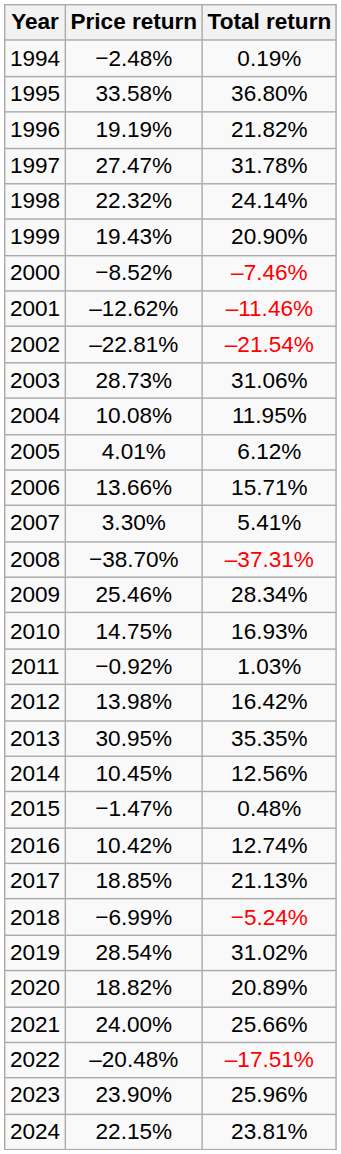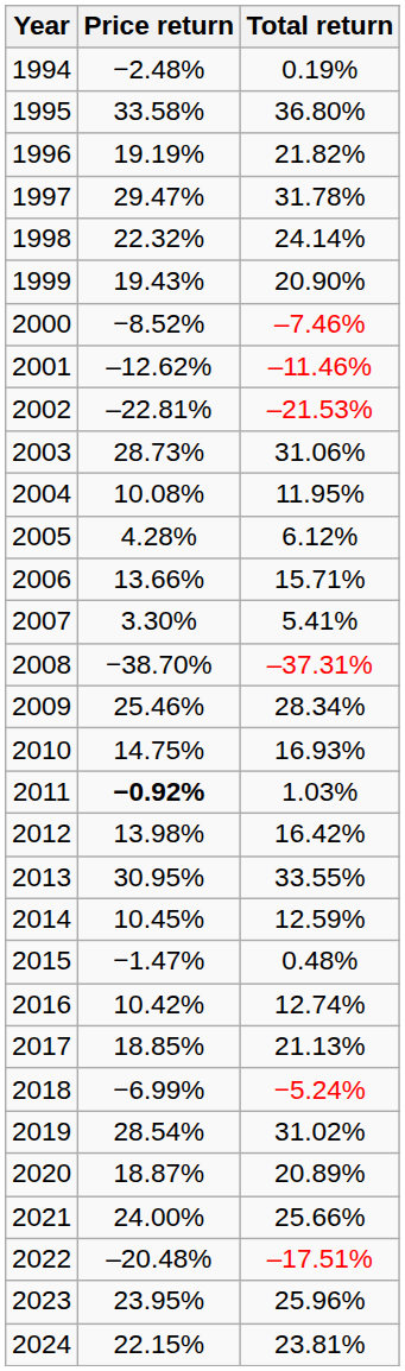 <table class="wikitable sortable floatright" style="text-align:center">
 <tr>
 <th>Year</th>
 <th>Price return</th>
 <th>Total return</th>
 </tr>
 <tr>
 <td>1994</td>
 <td>−2.48%</td>
 <td>0.19%</td>
 </tr>
 <tr>
 <td>1995</td>
 <td>33.58%</td>
 <td>36.80%</td>
 </tr>
 <tr>
 <td>1996</td>
 <td>19.19%</td>
 <td>21.82%</td>
 </tr>
 <tr>
 <td>1997</td>
-<td>27.47%</td>
+<td>29.47%</td>
 <td>31.78%</td>
 </tr>
 <tr>
 <td>1998</td>
 <td>22.32%</td>
 <td>24.14%</td>
 </tr>
 <tr>
 <td>1999</td>
 <td>19.43%</td>
 <td>20.90%</td>
 </tr>
 <tr>
 <td>2000</td>
 <td>−8.52%</td>
 <td style="color:red">–7.46%</td>
 </tr>
 <tr>
 <td>2001</td>
 <td>–12.62%</td>
 <td style="color:red">–11.46%</td>
 </tr>
 <tr>
 <td>2002</td>
 <td>–22.81%</td>
-<td style="color:red">–21.54%</td>
+<td style="color:red">–21.53%</td>
 </tr>
 <tr>
 <td>2003</td>
 <td>28.73%</td>
 <td>31.06%</td>
 </tr>
 <tr>
 <td>2004</td>
 <td>10.08%</td>
 <td>11.95%</td>
 </tr>
 <tr>
 <td>2005</td>
-<td>4.01%</td>
+<td>4.28%</td>
 <td>6.12%</td>
 </tr>
 <tr>
 <td>2006</td>
 <td>13.66%</td>
 <td>15.71%</td>
 </tr>
 <tr>
 <td>2007</td>
 <td>3.30%</td>
 <td>5.41%</td>
 </tr>
 <tr>
 <td>2008</td>
 <td>−38.70%</td>
 <td style="color:red">–37.31%</td>
 </tr>
 <tr>
 <td>2009</td>
 <td>25.46%</td>
 <td>28.34%</td>
 </tr>
 <tr>
 <td>2010</td>
 <td>14.75%</td>
 <td>16.93%</td>
 </tr>
 <tr>
 <td>2011</td>
-<td>−0.92%</td>
+<td><strong>−0.92%</strong></td>
 <td>1.03%</td>
 </tr>
 <tr>
 <td>2012</td>
 <td>13.98%</td>
 <td>16.42%</td>
 </tr>
 <tr>
 <td>2013</td>
 <td>30.95%</td>
-<td>35.35%</td>
+<td>33.55%</td>
 </tr>
 <tr>
 <td>2014</td>
 <td>10.45%</td>
-<td>12.56%</td>
+<td>12.59%</td>
 </tr>
 <tr>
 <td>2015</td>
 <td>−1.47%</td>
 <td>0.48%</td>
 </tr>
 <tr>
 <td>2016</td>
 <td>10.42%</td>
 <td>12.74%</td>
 </tr>
 <tr>
 <td>2017</td>
 <td>18.85%</td>
 <td>21.13%</td>
 </tr>
 <tr>
 <td>2018</td>
 <td>−6.99%</td>
 <td style="color:red">−5.24%</td>
 </tr>
 <tr>
 <td>2019</td>
 <td>28.54%</td>
 <td>31.02%</td>
 </tr>
 <tr>
 <td>2020</td>
-<td>18.82%</td>
+<td>18.87%</td>
 <td>20.89%</td>
 </tr>
 <tr>
 <td>2021</td>
 <td>24.00%</td>
 <td>25.66%</td>
 </tr>
 <tr>
 <td>2022</td>
 <td>–20.48%</td>
 <td style="color:red">–17.51%</td>
 </tr>
 <tr>
 <td>2023</td>
-<td>23.90%</td>
+<td>23.95%</td>
 <td>25.96%</td>
 </tr>
 <tr>
 <td>2024</td>
 <td>22.15%</td>
 <td>23.81%</td>
 </tr>
 </table>
